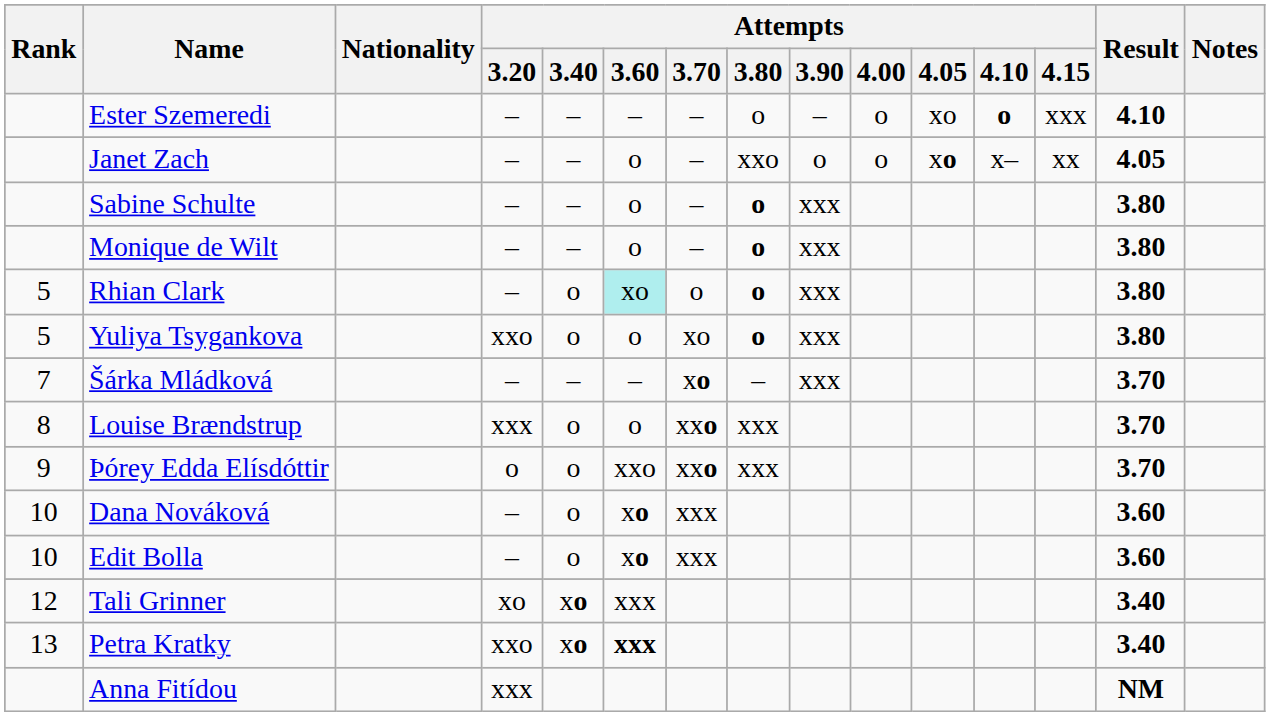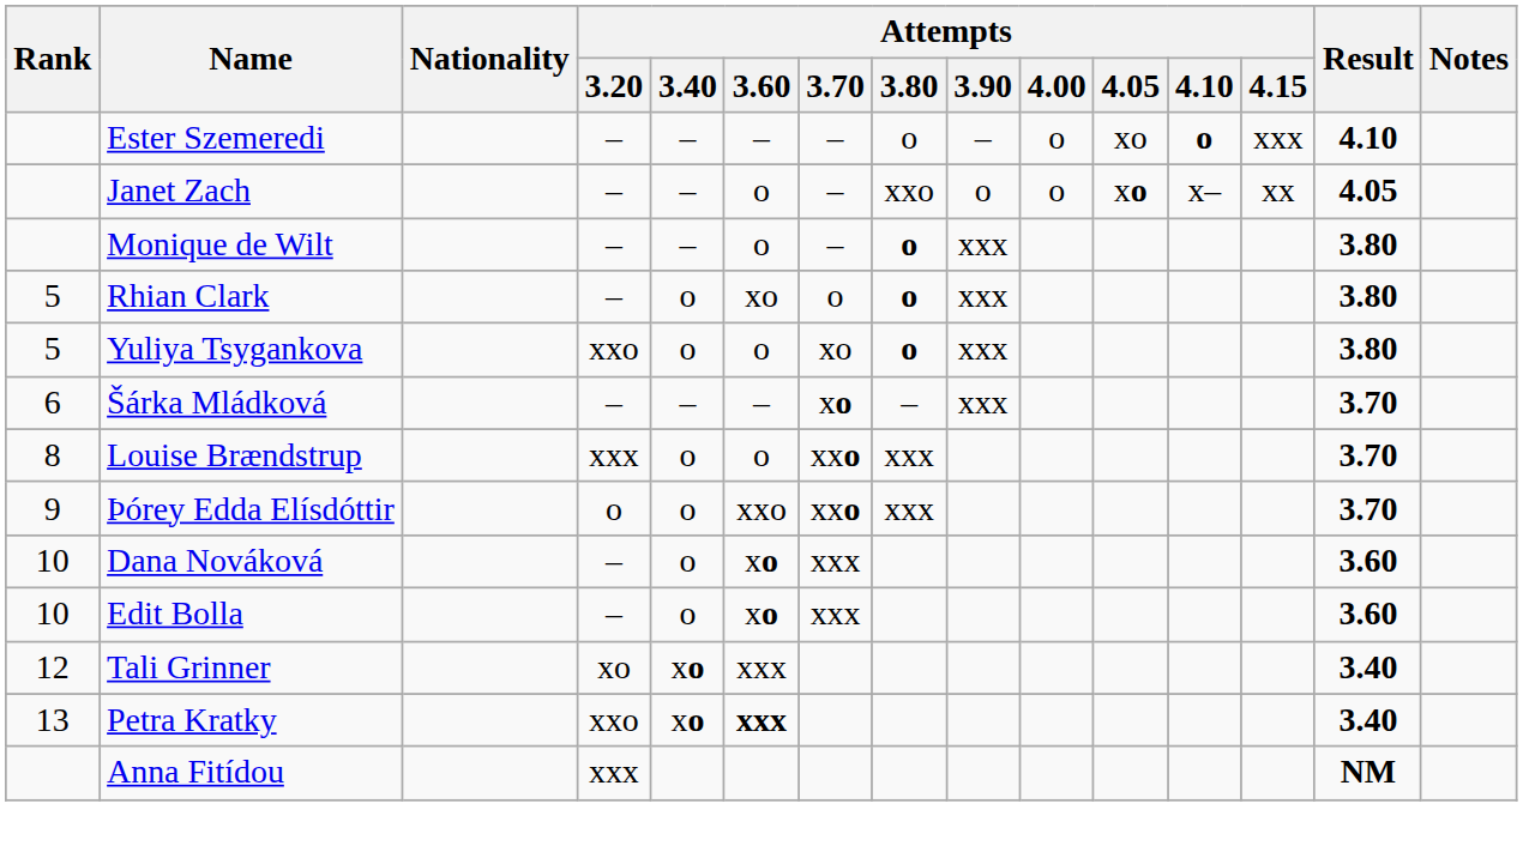 <table class="wikitable sortable" style="text-align:center">
 <tr>
 <th rowspan=2>Rank</th>
 <th rowspan=2>Name</th>
 <th rowspan=2>Nationality</th>
 <th colspan=10>Attempts</th>
 <th rowspan=2>Result</th>
 <th rowspan=2>Notes</th>
 </tr>
 <tr>
 <th>3.20</th>
 <th>3.40</th>
 <th>3.60</th>
 <th>3.70</th>
 <th>3.80</th>
 <th>3.90</th>
 <th>4.00</th>
 <th>4.05</th>
 <th>4.10</th>
 <th>4.15</th>
 </tr>
 <tr>
 <td></td>
 <td align=left><a href='#'>Ester Szemeredi</a></td>
 <td align=left></td>
 <td>–</td>
 <td>–</td>
 <td>–</td>
 <td>–</td>
 <td>o</td>
 <td>–</td>
 <td>o</td>
 <td>xo</td>
 <td><strong>o</strong></td>
 <td>xxx</td>
 <td><strong>4.10</strong></td>
 <td></td>
 </tr>
 <tr>
 <td></td>
 <td align=left><a href='#'>Janet Zach</a></td>
 <td align=left></td>
 <td>–</td>
 <td>–</td>
 <td>o</td>
 <td>–</td>
 <td>xxo</td>
 <td>o</td>
 <td>o</td>
 <td>x<strong>o</strong></td>
 <td>x–</td>
 <td>xx</td>
 <td><strong>4.05</strong></td>
 <td></td>
 </tr>
 <tr>
 <td></td>
-<td align=left><a href='#'>Sabine Schulte</a></td>
-<td align=left></td>
-<td>–</td>
-<td>–</td>
-<td>o</td>
-<td>–</td>
-<td><strong>o</strong></td>
-<td>xxx</td>
-<td></td>
-<td></td>
-<td></td>
-<td></td>
-<td><strong>3.80</strong></td>
-<td></td>
-</tr>
-<tr>
-<td></td>
 <td align=left><a href='#'>Monique de Wilt</a></td>
 <td align=left></td>
 <td>–</td>
 <td>–</td>
 <td>o</td>
 <td>–</td>
 <td><strong>o</strong></td>
 <td>xxx</td>
 <td></td>
 <td></td>
 <td></td>
 <td></td>
 <td><strong>3.80</strong></td>
 <td></td>
 </tr>
 <tr>
 <td>5</td>
 <td align=left><a href='#'>Rhian Clark</a></td>
 <td align=left></td>
 <td>–</td>
 <td>o</td>
-<td style="background: paleturquoise;">xo</td>
+<td>xo</td>
 <td>o</td>
 <td><strong>o</strong></td>
 <td>xxx</td>
 <td></td>
 <td></td>
 <td></td>
 <td></td>
 <td><strong>3.80</strong></td>
 <td></td>
 </tr>
 <tr>
 <td>5</td>
 <td align=left><a href='#'>Yuliya Tsygankova</a></td>
 <td align=left></td>
 <td>xxo</td>
 <td>o</td>
 <td>o</td>
 <td>xo</td>
 <td><strong>o</strong></td>
 <td>xxx</td>
 <td></td>
 <td></td>
 <td></td>
 <td></td>
 <td><strong>3.80</strong></td>
 <td></td>
 </tr>
 <tr>
-<td>7</td>
+<td>6</td>
 <td align=left><a href='#'>Šárka Mládková</a></td>
 <td align=left></td>
 <td>–</td>
 <td>–</td>
 <td>–</td>
 <td>x<strong>o</strong></td>
 <td>–</td>
 <td>xxx</td>
 <td></td>
 <td></td>
 <td></td>
 <td></td>
 <td><strong>3.70</strong></td>
 <td></td>
 </tr>
 <tr>
 <td>8</td>
 <td align=left><a href='#'>Louise Brændstrup</a></td>
 <td align=left></td>
 <td>xxx</td>
 <td>o</td>
 <td>o</td>
 <td>xx<strong>o</strong></td>
 <td>xxx</td>
 <td></td>
 <td></td>
 <td></td>
 <td></td>
 <td></td>
 <td><strong>3.70</strong></td>
 <td></td>
 </tr>
 <tr>
 <td>9</td>
 <td align=left><a href='#'>Þórey Edda Elísdóttir</a></td>
 <td align=left></td>
 <td>o</td>
 <td>o</td>
 <td>xxo</td>
 <td>xx<strong>o</strong></td>
 <td>xxx</td>
 <td></td>
 <td></td>
 <td></td>
 <td></td>
 <td></td>
 <td><strong>3.70</strong></td>
 <td></td>
 </tr>
 <tr>
 <td>10</td>
 <td align=left><a href='#'>Dana Nováková</a></td>
 <td align=left></td>
 <td>–</td>
 <td>o</td>
 <td>x<strong>o</strong></td>
 <td>xxx</td>
 <td></td>
 <td></td>
 <td></td>
 <td></td>
 <td></td>
 <td></td>
 <td><strong>3.60</strong></td>
 <td></td>
 </tr>
 <tr>
 <td>10</td>
 <td align=left><a href='#'>Edit Bolla</a></td>
 <td align=left></td>
 <td>–</td>
 <td>o</td>
 <td>x<strong>o</strong></td>
 <td>xxx</td>
 <td></td>
 <td></td>
 <td></td>
 <td></td>
 <td></td>
 <td></td>
 <td><strong>3.60</strong></td>
 <td></td>
 </tr>
 <tr>
 <td>12</td>
 <td align=left><a href='#'>Tali Grinner</a></td>
 <td align=left></td>
 <td>xo</td>
 <td>x<strong>o</strong></td>
 <td>xxx</td>
 <td></td>
 <td></td>
 <td></td>
 <td></td>
 <td></td>
 <td></td>
 <td></td>
 <td><strong>3.40</strong></td>
 <td></td>
 </tr>
 <tr>
 <td>13</td>
 <td align=left><a href='#'>Petra Kratky</a></td>
 <td align=left></td>
 <td>xxo</td>
 <td>x<strong>o</strong></td>
 <td><strong>xxx</strong></td>
 <td></td>
 <td></td>
 <td></td>
 <td></td>
 <td></td>
 <td></td>
 <td></td>
 <td><strong>3.40</strong></td>
 <td></td>
 </tr>
 <tr>
 <td></td>
 <td align=left><a href='#'>Anna Fitídou</a></td>
 <td align=left></td>
 <td>xxx</td>
 <td></td>
 <td></td>
 <td></td>
 <td></td>
 <td></td>
 <td></td>
 <td></td>
 <td></td>
 <td></td>
 <td><strong>NM</strong></td>
 <td></td>
 </tr>
 </table>
